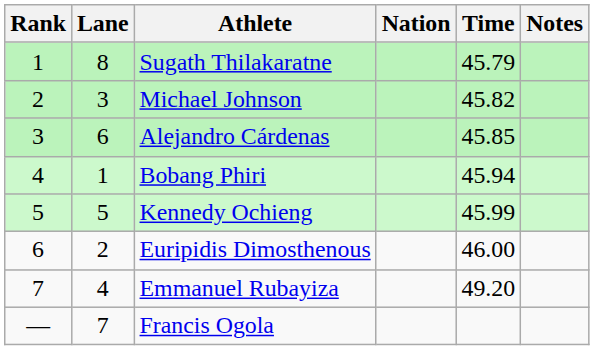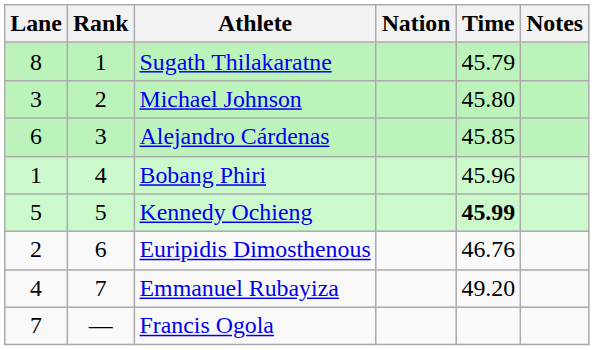 <table class="wikitable sortable" style="text-align:center">
 <tr>
+<th>Lane</th>
 <th>Rank</th>
-<th>Lane</th>
 <th>Athlete</th>
 <th>Nation</th>
 <th>Time</th>
 <th>Notes</th>
 </tr>
 <tr style="background:#bbf3bb;">
+<td>8</td>
 <td>1</td>
-<td>8</td>
 <td align=left><a href='#'>Sugath Thilakaratne</a></td>
 <td align=left></td>
 <td>45.79</td>
 <td></td>
 </tr>
 <tr style="background:#bbf3bb;">
+<td>3</td>
 <td>2</td>
-<td>3</td>
 <td align=left><a href='#'>Michael Johnson</a></td>
 <td align=left></td>
-<td>45.82</td>
+<td>45.80</td>
 <td></td>
 </tr>
 <tr style="background:#bbf3bb;">
+<td>6</td>
 <td>3</td>
-<td>6</td>
 <td align=left><a href='#'>Alejandro Cárdenas</a></td>
 <td align=left></td>
 <td>45.85</td>
 <td></td>
 </tr>
 <tr style="background:#ccf9cc;">
+<td>1</td>
 <td>4</td>
-<td>1</td>
 <td align=left><a href='#'>Bobang Phiri</a></td>
 <td align=left></td>
-<td>45.94</td>
+<td>45.96</td>
 <td></td>
 </tr>
 <tr style="background:#ccf9cc;">
 <td>5</td>
 <td>5</td>
 <td align=left><a href='#'>Kennedy Ochieng</a></td>
 <td align=left></td>
-<td>45.99</td>
+<td><strong>45.99</strong></td>
 <td></td>
 </tr>
 <tr>
+<td>2</td>
 <td>6</td>
-<td>2</td>
 <td align=left><a href='#'>Euripidis Dimosthenous</a></td>
 <td align=left></td>
-<td>46.00</td>
+<td>46.76</td>
 <td></td>
 </tr>
 <tr>
+<td>4</td>
 <td>7</td>
-<td>4</td>
 <td align=left><a href='#'>Emmanuel Rubayiza</a></td>
 <td align=left></td>
 <td>49.20</td>
 <td></td>
 </tr>
 <tr>
+<td>7</td>
 <td data-sort-value=8>—</td>
-<td>7</td>
 <td align=left><a href='#'>Francis Ogola</a></td>
 <td align=left></td>
 <td></td>
 <td></td>
 </tr>
 </table>
